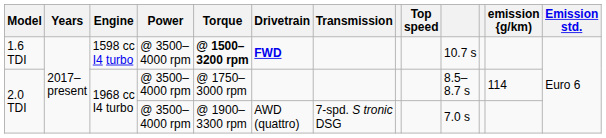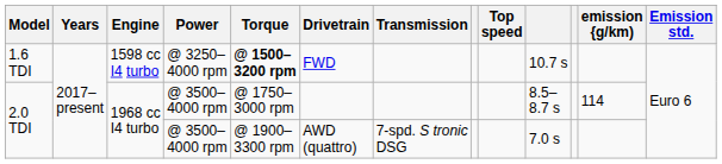 <table class="wikitable" style="font-size: 90%">
 <tr>
 <th>Model</th>
 <th>Years</th>
 <th>Engine</th>
 <th>Power</th>
 <th>Torque</th>
 <th>Drivetrain</th>
 <th>Transmission</th>
 <th></th>
 <th>Top speed</th>
 <th></th>
 <th></th>
 <th> emission<br>{g/km)</th>
 <th><a href='#'>Emission std.</a></th>
 </tr>
 <tr>
 <td>1.6 TDI</td>
 <td rowspan="3">2017–present</td>
 <td>1598 cc <a href='#'>I4</a> <a href='#'>turbo</a></td>
-<td> @ 3500–4000 rpm</td>
+<td> @ 3250–4000 rpm</td>
 <td><strong> @ 1500–3200 rpm</strong></td>
-<td><strong><a href='#'>FWD</a></strong></td>
+<td><a href='#'>FWD</a></td>
 <td></td>
 <td></td>
 <td></td>
 <td>10.7 s</td>
 <td></td>
 <td></td>
 <td rowspan="3">Euro 6</td>
 </tr>
 <tr>
 <td rowspan="2">2.0 TDI</td>
 <td rowspan="2">1968 cc I4 turbo</td>
 <td> @ 3500–4000 rpm</td>
 <td> @ 1750–3000 rpm</td>
 <td></td>
 <td></td>
 <td></td>
 <td></td>
 <td>8.5–8.7 s</td>
 <td></td>
 <td>114</td>
 </tr>
 <tr>
 <td> @ 3500–4000 rpm</td>
 <td> @ 1900–3300 rpm</td>
 <td>AWD (quattro)</td>
 <td>7-spd. <em>S tronic</em> DSG</td>
 <td></td>
 <td></td>
 <td>7.0 s</td>
 <td></td>
 <td></td>
 </tr>
 </table>
